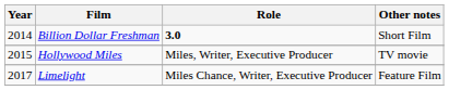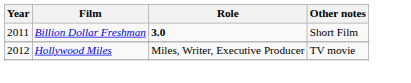 <table class="wikitable" style="font-size: 90%;">
 <tr>
 <th>Year</th>
 <th>Film</th>
 <th>Role</th>
 <th>Other notes</th>
 </tr>
 <tr>
-<td>2014</td>
+<td>2011</td>
 <td><em><a href='#'>Billion Dollar Freshman</a></em></td>
 <td><strong>3.0</strong></td>
 <td>Short Film</td>
 </tr>
 <tr>
 </tr>
 <tr>
 </tr>
 <tr>
 </tr>
 <tr>
-<td>2015</td>
+<td>2012</td>
 <td><em><a href='#'>Hollywood Miles</a></em></td>
 <td>Miles, Writer, Executive Producer</td>
 <td>TV movie</td>
 </tr>
 <tr>
 </tr>
 <tr>
-<td>2017</td>
-<td><em><a href='#'>Limelight</a></em></td>
-<td>Miles Chance, Writer, Executive Producer</td>
-<td>Feature Film</td>
-</tr>
-<tr>
 </tr>
 </table>
